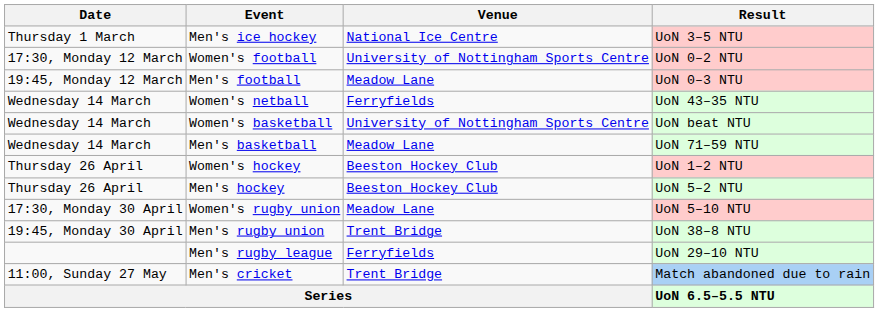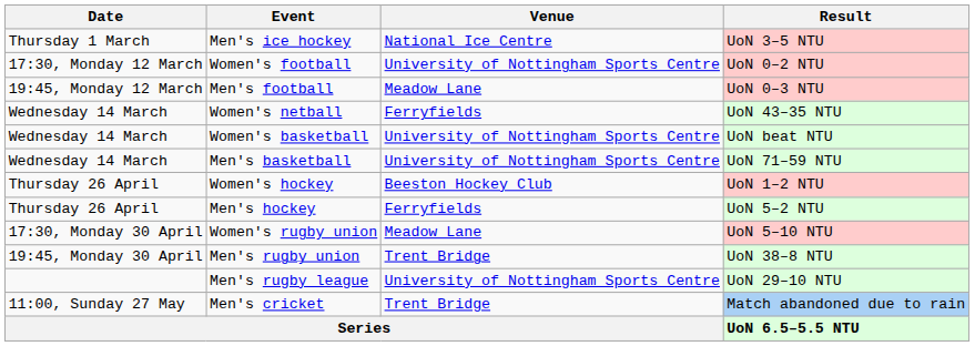 <table class="wikitable">
 <tr>
 <th>Date</th>
 <th>Event</th>
 <th>Venue</th>
 <th>Result</th>
 </tr>
 <tr>
 <td>Thursday 1 March</td>
 <td>Men's <a href='#'>ice hockey</a></td>
 <td><a href='#'>National Ice Centre</a></td>
 <td bgcolor="#FFCCCC">UoN 3–5 NTU</td>
 </tr>
 <tr>
 <td>17:30, Monday 12 March</td>
 <td>Women's <a href='#'>football</a></td>
 <td><a href='#'>University of Nottingham Sports Centre</a></td>
 <td bgcolor="#FFCCCC">UoN 0–2 NTU</td>
 </tr>
 <tr>
 <td>19:45, Monday 12 March</td>
 <td>Men's <a href='#'>football</a></td>
 <td><a href='#'>Meadow Lane</a></td>
 <td bgcolor="#FFCCCC">UoN 0–3 NTU</td>
 </tr>
 <tr>
 <td>Wednesday 14 March</td>
 <td>Women's <a href='#'>netball</a></td>
 <td><a href='#'>Ferryfields</a></td>
 <td bgcolor="#DDFFDD">UoN 43–35 NTU</td>
 </tr>
 <tr>
 <td>Wednesday 14 March</td>
 <td>Women's <a href='#'>basketball</a></td>
 <td><a href='#'>University of Nottingham Sports Centre</a></td>
 <td bgcolor="#DDFFDD">UoN beat NTU</td>
 </tr>
 <tr>
 <td>Wednesday 14 March</td>
 <td>Men's <a href='#'>basketball</a></td>
-<td><a href='#'>Meadow Lane</a></td>
+<td><a href='#'>University of Nottingham Sports Centre</a></td>
 <td bgcolor="#DDFFDD">UoN 71–59 NTU</td>
 </tr>
 <tr>
 <td>Thursday 26 April</td>
 <td>Women's <a href='#'>hockey</a></td>
 <td><a href='#'>Beeston Hockey Club</a></td>
 <td bgcolor="#FFCCCC">UoN 1–2 NTU</td>
 </tr>
 <tr>
 <td>Thursday 26 April</td>
 <td>Men's <a href='#'>hockey</a></td>
-<td><a href='#'>Beeston Hockey Club</a></td>
+<td><a href='#'>Ferryfields</a></td>
 <td bgcolor="#DDFFDD">UoN 5–2 NTU</td>
 </tr>
 <tr>
 <td>17:30, Monday 30 April</td>
 <td>Women's <a href='#'>rugby union</a></td>
 <td><a href='#'>Meadow Lane</a></td>
 <td bgcolor="#FFCCCC">UoN 5–10 NTU</td>
 </tr>
 <tr>
 <td>19:45, Monday 30 April</td>
 <td>Men's <a href='#'>rugby union</a></td>
 <td><a href='#'>Trent Bridge</a></td>
 <td bgcolor="#DDFFDD">UoN 38–8 NTU</td>
 </tr>
 <tr>
 <td></td>
 <td>Men's <a href='#'>rugby league</a></td>
-<td><a href='#'>Ferryfields</a></td>
+<td><a href='#'>University of Nottingham Sports Centre</a></td>
 <td bgcolor="#DDFFDD">UoN 29–10 NTU</td>
 </tr>
 <tr>
 <td>11:00, Sunday 27 May</td>
 <td>Men's <a href='#'>cricket</a></td>
 <td><a href='#'>Trent Bridge</a></td>
 <td bgcolor="#A9D0F5">Match abandoned due to rain</td>
 </tr>
 <tr>
 <td bgcolor="#F2F2F2" align="center" colspan="3"><strong>Series</strong></td>
 <td bgcolor="#DDFFDD"><strong>UoN 6.5–5.5 NTU</strong></td>
 </tr>
 </table>
